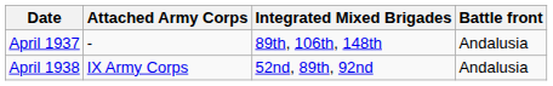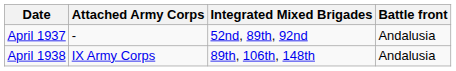 <table class = "wikitable">
 <tr>
 <th>Date</th>
 <th>Attached Army Corps</th>
 <th>Integrated Mixed Brigades</th>
 <th>Battle front</th>
 </tr>
 <tr>
 <td><a href='#'>April 1937</a></td>
 <td>-</td>
-<td><a href='#'>89th</a>, <a href='#'>106th</a>, <a href='#'>148th</a></td>
+<td><a href='#'>52nd</a>, <a href='#'>89th</a>, <a href='#'>92nd</a></td>
 <td>Andalusia</td>
 </tr>
 <tr>
 <td><a href='#'>April 1938</a></td>
 <td><a href='#'>IX Army Corps</a></td>
-<td><a href='#'>52nd</a>, <a href='#'>89th</a>, <a href='#'>92nd</a></td>
+<td><a href='#'>89th</a>, <a href='#'>106th</a>, <a href='#'>148th</a></td>
 <td>Andalusia</td>
 </tr>
 </table>
